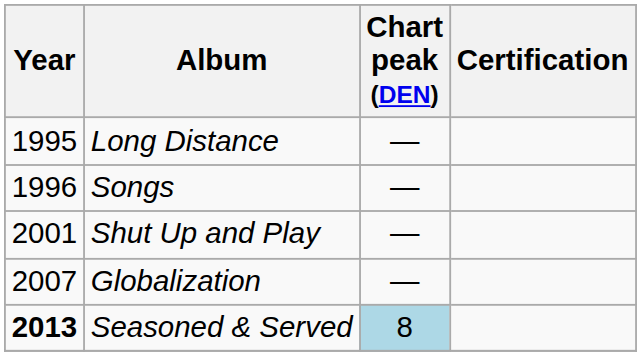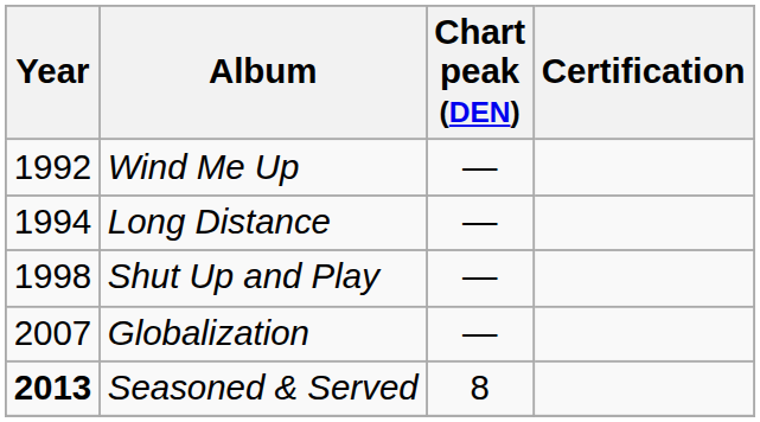 <table class="wikitable">
 <tr>
 <th>Year</th>
 <th>Album</th>
 <th>Chart <br>peak<br><small>(<a href='#'>DEN</a>)<br></small></th>
 <th>Certification</th>
 </tr>
 <tr>
-<td>1995</td>
+<td>1992</td>
+<td><em>Wind Me Up</em></td>
+<td style="text-align:center;">—</td>
+<td></td>
+</tr>
+<tr>
+<td>1994</td>
 <td><em>Long Distance</em></td>
 <td style="text-align:center;">—</td>
 <td></td>
 </tr>
 <tr>
-<td>1996</td>
-<td><em>Songs</em></td>
-<td style="text-align:center;">—</td>
-<td></td>
-</tr>
-<tr>
-<td>2001</td>
+<td>1998</td>
 <td><em>Shut Up and Play</em></td>
 <td style="text-align:center;">—</td>
 <td></td>
 </tr>
 <tr>
 <td>2007</td>
 <td><em>Globalization</em></td>
 <td style="text-align:center;">—</td>
 <td></td>
 </tr>
 <tr>
 <td><strong>2013</strong></td>
 <td><em>Seasoned & Served</em></td>
-<td style="background: lightblue; text-align:center;">8</td>
+<td style="text-align:center;">8</td>
 <td></td>
 </tr>
 <tr>
 </tr>
 </table>
